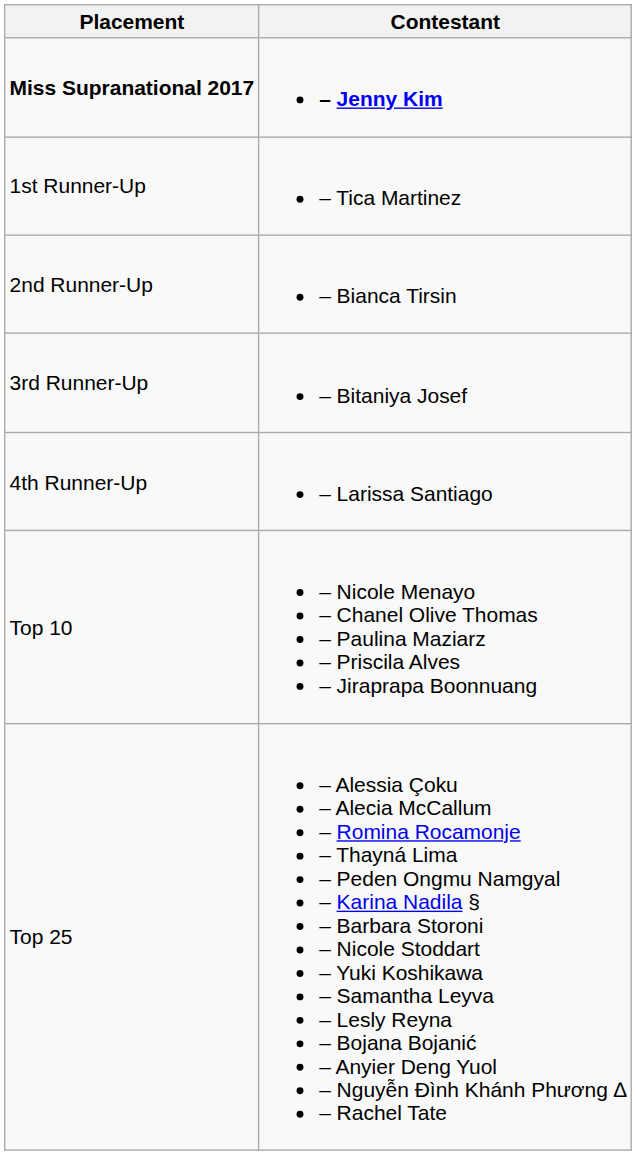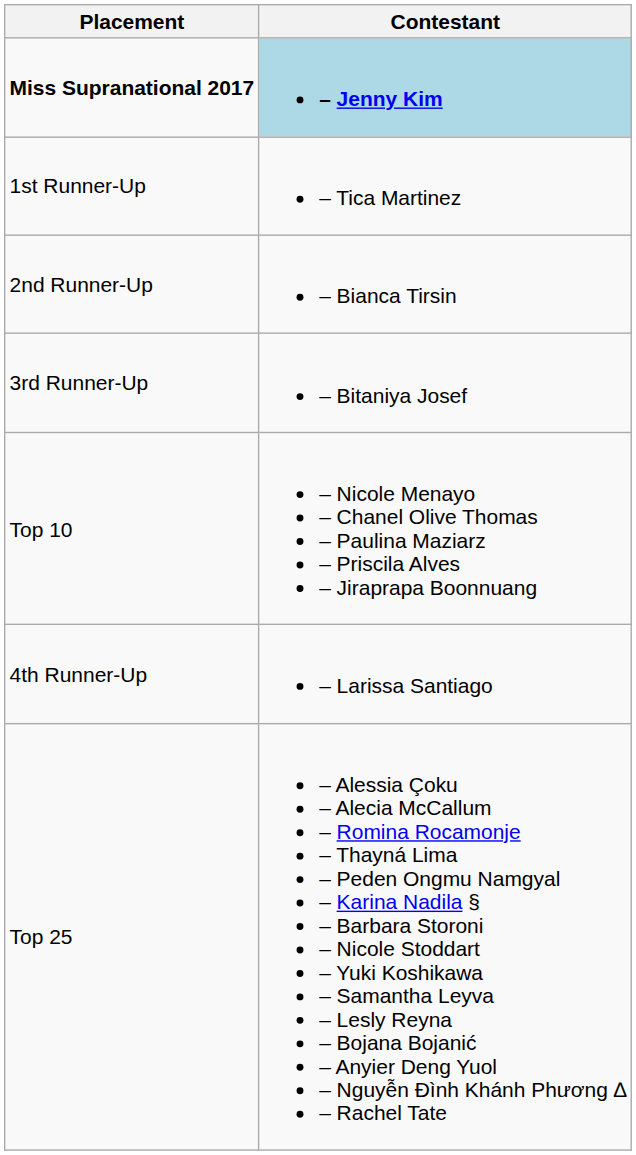 <table class="wikitable sortable" style="font-size: 95%;">
 <tr>
 <th>Placement</th>
 <th>Contestant</th>
 </tr>
 <tr>
 <td><strong>Miss Supranational 2017</strong></td>
-<td><br><ul><li><strong> – <a href='#'>Jenny Kim</a></strong></li></ul></td>
+<td style="background: lightblue;"><br><ul><li><strong> – <a href='#'>Jenny Kim</a></strong></li></ul></td>
 </tr>
 <tr>
 <td>1st Runner-Up</td>
 <td><br><ul><li> – Tica Martinez</li></ul></td>
 </tr>
 <tr>
 <td>2nd Runner-Up</td>
 <td><br><ul><li> – Bianca Tirsin</li></ul></td>
 </tr>
 <tr>
 <td>3rd Runner-Up</td>
 <td><br><ul><li> – Bitaniya Josef</li></ul></td>
 </tr>
 <tr>
+<td>Top 10</td>
+<td><br><ul><li> – Nicole Menayo</li><li> – Chanel Olive Thomas</li><li> – Paulina Maziarz</li><li> – Priscila Alves</li><li> – Jiraprapa Boonnuang</li></ul></td>
+</tr>
+<tr>
 <td>4th Runner-Up</td>
 <td><br><ul><li> – Larissa Santiago</li></ul></td>
-</tr>
-<tr>
-<td>Top 10</td>
-<td><br><ul><li> – Nicole Menayo</li><li> – Chanel Olive Thomas</li><li> – Paulina Maziarz</li><li> – Priscila Alves</li><li> – Jiraprapa Boonnuang</li></ul></td>
 </tr>
 <tr>
 <td>Top 25</td>
 <td><br><ul><li> – Alessia Çoku</li><li> – Alecia McCallum</li><li> – <a href='#'>Romina Rocamonje</a></li><li> – Thayná Lima</li><li> – Peden Ongmu Namgyal</li><li> – <a href='#'>Karina Nadila</a> §</li><li> – Barbara Storoni</li><li> – Nicole Stoddart</li><li> – Yuki Koshikawa</li><li> – Samantha Leyva</li><li> – Lesly Reyna</li><li> – Bojana Bojanić</li><li> – Anyier Deng Yuol</li><li> – Nguyễn Đình Khánh Phương ∆</li><li> – Rachel Tate</li></ul></td>
 </tr>
 </table>
